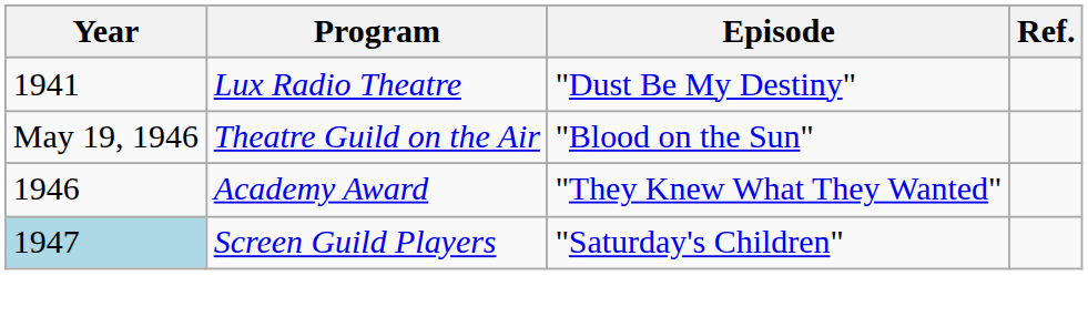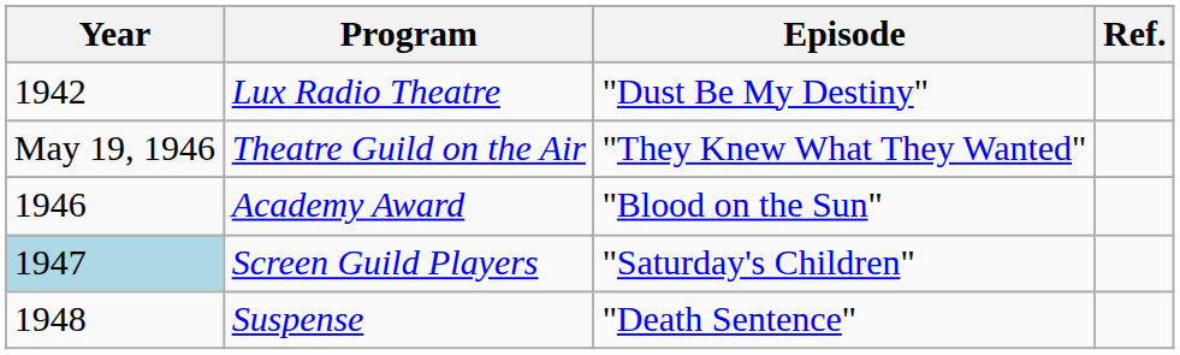 <table class="wikitable">
 <tr>
 <th>Year</th>
 <th>Program</th>
 <th>Episode</th>
 <th>Ref.</th>
 </tr>
 <tr>
-<td>1941</td>
+<td>1942</td>
 <td><em><a href='#'>Lux Radio Theatre</a></em></td>
 <td>"<a href='#'>Dust Be My Destiny</a>"</td>
 <td align="center"></td>
 </tr>
 <tr>
 <td>May 19, 1946</td>
 <td><em><a href='#'>Theatre Guild on the Air</a></em></td>
-<td>"<a href='#'>Blood on the Sun</a>"</td>
+<td>"<a href='#'>They Knew What They Wanted</a>"</td>
 <td align="center"></td>
 </tr>
 <tr>
 <td>1946</td>
 <td><em><a href='#'>Academy Award</a></em></td>
-<td>"<a href='#'>They Knew What They Wanted</a>"</td>
+<td>"<a href='#'>Blood on the Sun</a>"</td>
 <td align="center"></td>
 </tr>
 <tr>
 <td style="background: lightblue;">1947</td>
 <td><em><a href='#'>Screen Guild Players</a></em></td>
 <td>"<a href='#'>Saturday's Children</a>"</td>
 <td align="center"></td>
 </tr>
+<tr>
+<td>1948</td>
+<td><em><a href='#'>Suspense</a></em></td>
+<td>"<a href='#'>Death Sentence</a>"</td>
+<td align="center"></td>
+</tr>
 </table>
